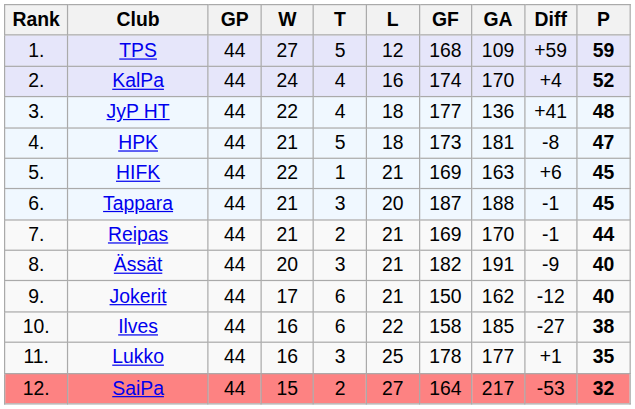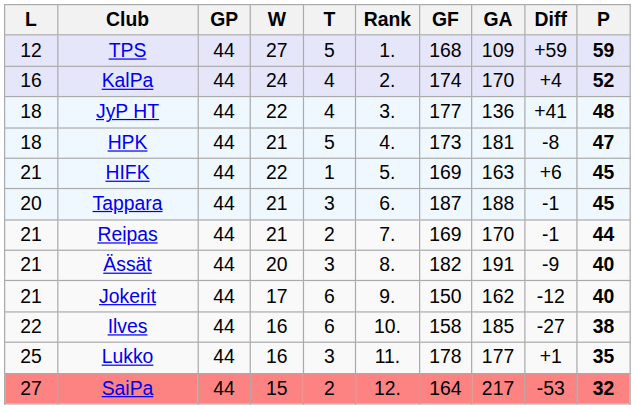 <table class="wikitable sortable">
 <tr>
-<th bgcolor="#DDDDFF" width="9%" align="left">Rank</th>
+<th bgcolor="#DDDDFF" width="7.5%">L</th>
 <th bgcolor="#DDDDFF" width="20%">Club</th>
 <th bgcolor="#DDDDFF" width="7.5%">GP</th>
 <th bgcolor="#DDDDFF" width="7.5%">W</th>
 <th bgcolor="#DDDDFF" width="7.5%">T</th>
-<th bgcolor="#DDDDFF" width="7.5%">L</th>
+<th bgcolor="#DDDDFF" width="9%" align="left">Rank</th>
 <th bgcolor="#DDDDFF" width="7.5%">GF</th>
 <th bgcolor="#DDDDFF" width="7.5%">GA</th>
 <th bgcolor="#DDDDFF" width="7.5%" class="unsortable">Diff</th>
 <th bgcolor="#DDDDFF" width="7.5%">P</th>
 </tr>
 <tr bgcolor="#e6e6fa" align="center">
-<td>1.</td>
+<td>12</td>
 <td><a href='#'>TPS</a></td>
 <td>44</td>
 <td>27</td>
 <td>5</td>
-<td>12</td>
+<td>1.</td>
 <td>168</td>
 <td>109</td>
 <td>+59</td>
 <td><strong>59</strong></td>
 </tr>
 <tr bgcolor="#e6e6fa" align="center">
-<td>2.</td>
+<td>16</td>
 <td><a href='#'>KalPa</a></td>
 <td>44</td>
 <td>24</td>
 <td>4</td>
-<td>16</td>
+<td>2.</td>
 <td>174</td>
 <td>170</td>
 <td>+4</td>
 <td><strong>52</strong></td>
 </tr>
 <tr bgcolor="#f0f8ff" align="center">
-<td>3.</td>
+<td>18</td>
 <td><a href='#'>JyP HT</a></td>
 <td>44</td>
 <td>22</td>
 <td>4</td>
-<td>18</td>
+<td>3.</td>
 <td>177</td>
 <td>136</td>
 <td>+41</td>
 <td><strong>48</strong></td>
 </tr>
 <tr bgcolor="#f0f8ff" align="center">
-<td>4.</td>
+<td>18</td>
 <td><a href='#'>HPK</a></td>
 <td>44</td>
 <td>21</td>
 <td>5</td>
-<td>18</td>
+<td>4.</td>
 <td>173</td>
 <td>181</td>
 <td>-8</td>
 <td><strong>47</strong></td>
 </tr>
 <tr bgcolor="#f0f8ff" align="center">
-<td>5.</td>
+<td>21</td>
 <td><a href='#'>HIFK</a></td>
 <td>44</td>
 <td>22</td>
 <td>1</td>
-<td>21</td>
+<td>5.</td>
 <td>169</td>
 <td>163</td>
 <td>+6</td>
 <td><strong>45</strong></td>
 </tr>
 <tr bgcolor="#f0f8ff" align="center">
-<td>6.</td>
+<td>20</td>
 <td><a href='#'>Tappara</a></td>
 <td>44</td>
 <td>21</td>
 <td>3</td>
-<td>20</td>
+<td>6.</td>
 <td>187</td>
 <td>188</td>
 <td>-1</td>
 <td><strong>45</strong></td>
 </tr>
 <tr align="center">
-<td>7.</td>
+<td>21</td>
 <td><a href='#'>Reipas</a></td>
 <td>44</td>
 <td>21</td>
 <td>2</td>
-<td>21</td>
+<td>7.</td>
 <td>169</td>
 <td>170</td>
 <td>-1</td>
 <td><strong>44</strong></td>
 </tr>
 <tr align="center">
-<td>8.</td>
+<td>21</td>
 <td><a href='#'>Ässät</a></td>
 <td>44</td>
 <td>20</td>
 <td>3</td>
-<td>21</td>
+<td>8.</td>
 <td>182</td>
 <td>191</td>
 <td>-9</td>
 <td><strong>40</strong></td>
 </tr>
 <tr align="center">
-<td>9.</td>
+<td>21</td>
 <td><a href='#'>Jokerit</a></td>
 <td>44</td>
 <td>17</td>
 <td>6</td>
-<td>21</td>
+<td>9.</td>
 <td>150</td>
 <td>162</td>
 <td>-12</td>
 <td><strong>40</strong></td>
 </tr>
 <tr align="center">
-<td>10.</td>
+<td>22</td>
 <td><a href='#'>Ilves</a></td>
 <td>44</td>
 <td>16</td>
 <td>6</td>
-<td>22</td>
+<td>10.</td>
 <td>158</td>
 <td>185</td>
 <td>-27</td>
 <td><strong>38</strong></td>
 </tr>
 <tr align="center">
-<td>11.</td>
+<td>25</td>
 <td><a href='#'>Lukko</a></td>
 <td>44</td>
 <td>16</td>
 <td>3</td>
-<td>25</td>
+<td>11.</td>
 <td>178</td>
 <td>177</td>
 <td>+1</td>
 <td><strong>35</strong></td>
 </tr>
 <tr bgcolor="#FD8282" align="center">
-<td>12.</td>
+<td>27</td>
 <td><a href='#'>SaiPa</a></td>
 <td>44</td>
 <td>15</td>
 <td>2</td>
-<td>27</td>
+<td>12.</td>
 <td>164</td>
 <td>217</td>
 <td>-53</td>
 <td><strong>32</strong></td>
 </tr>
 </table>
